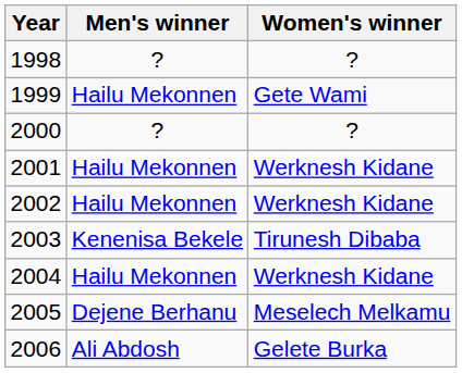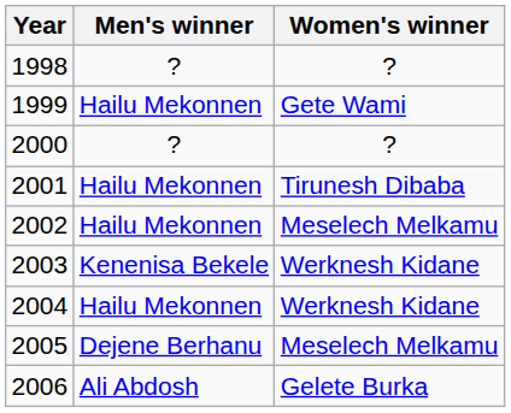 <table class="wikitable" style="text-align:center">
 <tr>
 <th>Year</th>
 <th>Men's winner</th>
 <th>Women's winner</th>
 </tr>
 <tr>
 <td>1998</td>
 <td>?</td>
 <td>?</td>
 </tr>
 <tr>
 <td>1999</td>
 <td align=left><a href='#'>Hailu Mekonnen</a></td>
 <td align=left><a href='#'>Gete Wami</a></td>
 </tr>
 <tr>
 <td>2000</td>
 <td>?</td>
 <td>?</td>
 </tr>
 <tr>
 <td>2001</td>
 <td align=left><a href='#'>Hailu Mekonnen</a></td>
-<td align=left><a href='#'>Werknesh Kidane</a></td>
+<td align=left><a href='#'>Tirunesh Dibaba</a></td>
 </tr>
 <tr>
 <td>2002</td>
 <td align=left><a href='#'>Hailu Mekonnen</a></td>
-<td align=left><a href='#'>Werknesh Kidane</a></td>
+<td align=left><a href='#'>Meselech Melkamu</a></td>
 </tr>
 <tr>
 <td>2003</td>
 <td align=left><a href='#'>Kenenisa Bekele</a></td>
-<td align=left><a href='#'>Tirunesh Dibaba</a></td>
+<td align=left><a href='#'>Werknesh Kidane</a></td>
 </tr>
 <tr>
 <td>2004</td>
 <td align=left><a href='#'>Hailu Mekonnen</a></td>
 <td align=left><a href='#'>Werknesh Kidane</a></td>
 </tr>
 <tr>
 <td>2005</td>
 <td align=left><a href='#'>Dejene Berhanu</a></td>
 <td align=left><a href='#'>Meselech Melkamu</a></td>
 </tr>
 <tr>
 <td>2006</td>
 <td align=left><a href='#'>Ali Abdosh</a></td>
 <td align=left><a href='#'>Gelete Burka</a></td>
 </tr>
 </table>
